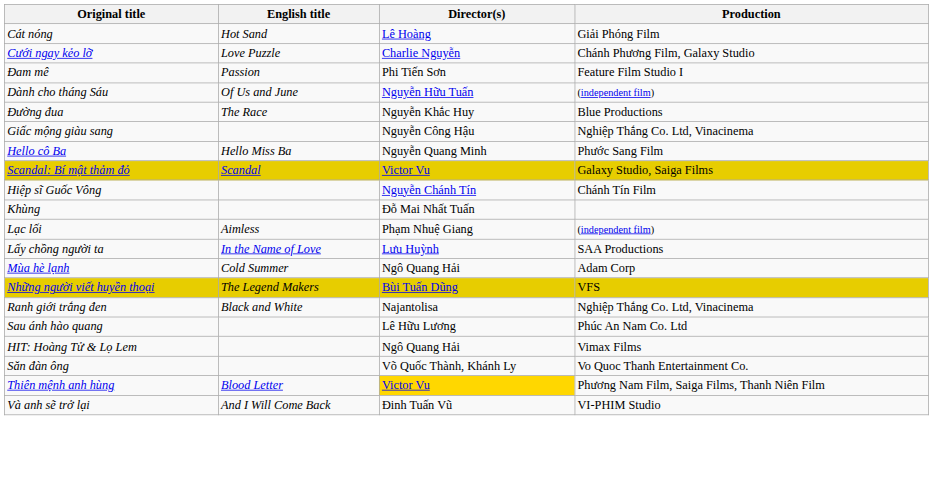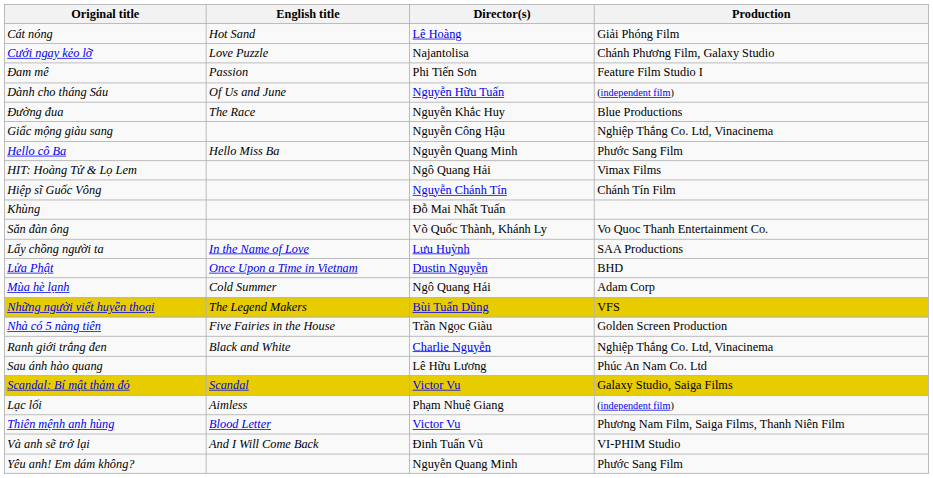 <table class="sortable wikitable" style="width:95%; margin-bottom:2px">
 <tr>
 <th>Original title</th>
 <th>English title</th>
 <th>Director(s)</th>
 <th>Production</th>
 </tr>
 <tr>
 <td><em>Cát nóng</em></td>
 <td><em>Hot Sand</em></td>
 <td><a href='#'>Lê Hoàng</a></td>
 <td>Giải Phóng Film</td>
 </tr>
 <tr>
 <td><em><a href='#'>Cưới ngay kẻo lỡ</a></em></td>
 <td><em>Love Puzzle</em></td>
-<td><a href='#'>Charlie Nguyễn</a></td>
+<td>Najantolisa</td>
 <td>Chánh Phương Film, Galaxy Studio</td>
 </tr>
 <tr>
 <td><em>Đam mê</em></td>
 <td><em>Passion</em></td>
 <td>Phi Tiến Sơn</td>
 <td>Feature Film Studio I</td>
 </tr>
 <tr>
 <td><em>Dành cho tháng Sáu</em></td>
 <td><em>Of Us and June</em></td>
 <td><a href='#'>Nguyễn Hữu Tuấn</a></td>
 <td><small>(<a href='#'>independent film</a>)</small></td>
 </tr>
 <tr>
 <td><em>Đường đua</em></td>
 <td><em>The Race</em></td>
 <td>Nguyễn Khắc Huy</td>
 <td>Blue Productions</td>
 </tr>
 <tr>
 <td><em>Giấc mộng giàu sang</em></td>
 <td></td>
 <td>Nguyễn Công Hậu</td>
 <td>Nghiệp Thắng Co. Ltd, Vinacinema</td>
 </tr>
 <tr>
 <td><em><a href='#'>Hello cô Ba</a></em></td>
 <td><em>Hello Miss Ba</em></td>
 <td>Nguyễn Quang Minh</td>
 <td>Phước Sang Film</td>
 </tr>
-<tr style="background:#E7CD00;">
-<td><em><a href='#'>Scandal: Bí mật thảm đỏ</a></em></td>
-<td><em><a href='#'>Scandal</a></em></td>
-<td><a href='#'>Victor Vu</a></td>
-<td>Galaxy Studio, Saiga Films</td>
+<tr>
+<td><em>HIT: Hoàng Tử & Lọ Lem</em></td>
+<td></td>
+<td>Ngô Quang Hải</td>
+<td>Vimax Films</td>
 </tr>
 <tr>
 <td><em>Hiệp sĩ Guốc Vông</em></td>
 <td></td>
 <td><a href='#'>Nguyễn Chánh Tín</a></td>
 <td>Chánh Tín Film</td>
 </tr>
 <tr>
 <td><em>Khùng</em></td>
 <td></td>
 <td>Đỗ Mai Nhất Tuấn</td>
 <td></td>
 </tr>
 <tr>
-<td><em>Lạc lối</em></td>
-<td><em>Aimless</em></td>
-<td>Phạm Nhuệ Giang</td>
-<td><small>(<a href='#'>independent film</a>)</small></td>
+<td><em>Săn đàn ông</em></td>
+<td></td>
+<td>Võ Quốc Thành, Khánh Ly</td>
+<td>Vo Quoc Thanh Entertainment Co.</td>
 </tr>
 <tr>
 <td><em>Lấy chồng người ta</em></td>
 <td><em><a href='#'>In the Name of Love</a></em></td>
 <td><a href='#'>Lưu Huỳnh</a></td>
 <td>SAA Productions</td>
+</tr>
+<tr>
+<td><em><a href='#'>Lửa Phật</a></em></td>
+<td><em><a href='#'>Once Upon a Time in Vietnam</a></em></td>
+<td><a href='#'>Dustin Nguyễn</a></td>
+<td>BHD</td>
 </tr>
 <tr>
 <td><em><a href='#'>Mùa hè lạnh</a></em></td>
 <td><em>Cold Summer</em></td>
 <td>Ngô Quang Hải</td>
 <td>Adam Corp</td>
 </tr>
 <tr style="background:#E7CD00;">
 <td><em><a href='#'>Những người viết huyền thoại</a></em></td>
 <td><em>The Legend Makers</em></td>
 <td><a href='#'>Bùi Tuấn Dũng</a></td>
 <td>VFS</td>
 </tr>
 <tr>
+<td><em><a href='#'>Nhà có 5 nàng tiên</a></em></td>
+<td><em>Five Fairies in the House</em></td>
+<td>Trần Ngọc Giàu</td>
+<td>Golden Screen Production</td>
+</tr>
+<tr>
 <td><em>Ranh giới trắng đen</em></td>
 <td><em>Black and White</em></td>
-<td>Najantolisa</td>
+<td><a href='#'>Charlie Nguyễn</a></td>
 <td>Nghiệp Thắng Co. Ltd, Vinacinema</td>
 </tr>
 <tr>
 <td><em>Sau ánh hào quang</em></td>
 <td></td>
 <td>Lê Hữu Lương</td>
 <td>Phúc An Nam Co. Ltd</td>
 </tr>
-<tr>
-<td><em>HIT: Hoàng Tử & Lọ Lem</em></td>
-<td></td>
-<td>Ngô Quang Hải</td>
-<td>Vimax Films</td>
+<tr style="background:#E7CD00;">
+<td><em><a href='#'>Scandal: Bí mật thảm đỏ</a></em></td>
+<td><em><a href='#'>Scandal</a></em></td>
+<td><a href='#'>Victor Vu</a></td>
+<td>Galaxy Studio, Saiga Films</td>
 </tr>
 <tr>
-<td><em>Săn đàn ông</em></td>
-<td></td>
-<td>Võ Quốc Thành, Khánh Ly</td>
-<td>Vo Quoc Thanh Entertainment Co.</td>
+<td><em>Lạc lối</em></td>
+<td><em>Aimless</em></td>
+<td>Phạm Nhuệ Giang</td>
+<td><small>(<a href='#'>independent film</a>)</small></td>
 </tr>
 <tr>
 <td><em><a href='#'>Thiên mệnh anh hùng</a></em></td>
 <td><em><a href='#'>Blood Letter</a></em></td>
-<td style="background: gold;"><a href='#'>Victor Vu</a></td>
+<td><a href='#'>Victor Vu</a></td>
 <td>Phương Nam Film, Saiga Films, Thanh Niên Film</td>
 </tr>
 <tr>
 <td><em>Và anh sẽ trở lại</em></td>
 <td><em>And I Will Come Back</em></td>
 <td>Đinh Tuấn Vũ</td>
 <td>VI-PHIM Studio</td>
 </tr>
+<tr>
+<td><em>Yêu anh! Em dám không?</em></td>
+<td></td>
+<td>Nguyễn Quang Minh</td>
+<td>Phước Sang Film</td>
+</tr>
 </table>
